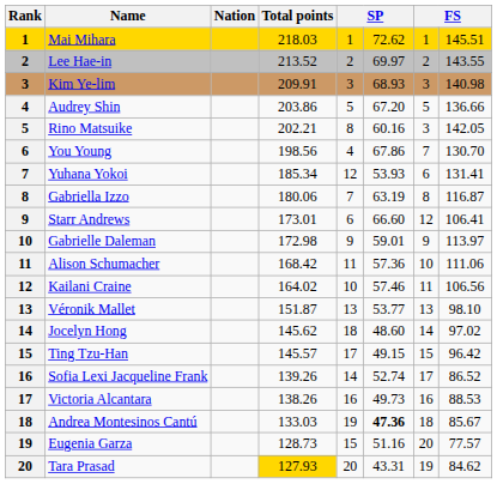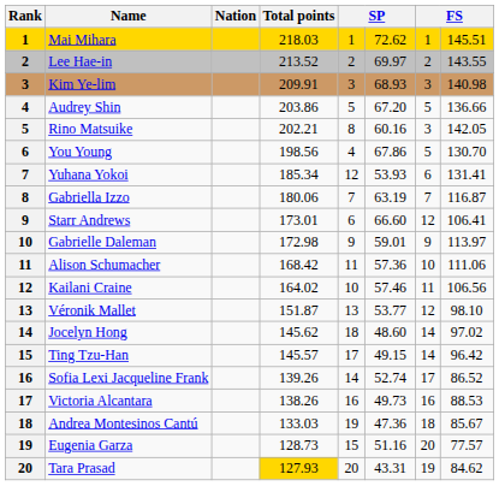 <table class="wikitable sortable">
 <tr>
 <th>Rank</th>
 <th>Name</th>
 <th>Nation</th>
 <th>Total points</th>
 <th colspan="2" width="80px"><a href='#'>SP</a></th>
 <th colspan="2" width="80px"><a href='#'>FS</a></th>
 </tr>
 <tr bgcolor="gold">
 <td align="center"><strong>1</strong></td>
 <td><a href='#'>Mai Mihara</a></td>
 <td></td>
 <td align="center">218.03</td>
 <td align="center">1</td>
 <td align="center">72.62</td>
 <td align="center">1</td>
 <td align="center">145.51</td>
 </tr>
 <tr bgcolor="silver">
 <td align="center"><strong>2</strong></td>
 <td><a href='#'>Lee Hae-in</a></td>
 <td></td>
 <td align="center">213.52</td>
 <td align="center">2</td>
 <td align="center">69.97</td>
 <td align="center">2</td>
 <td align="center">143.55</td>
 </tr>
 <tr bgcolor="cc9966">
 <td align="center"><strong>3</strong></td>
 <td><a href='#'>Kim Ye-lim</a></td>
 <td></td>
 <td align="center">209.91</td>
 <td align="center">3</td>
 <td align="center">68.93</td>
 <td align="center">3</td>
 <td align="center">140.98</td>
 </tr>
 <tr>
 <th>4</th>
 <td><a href='#'>Audrey Shin</a></td>
 <td></td>
 <td align="center">203.86</td>
 <td align="center">5</td>
 <td align="center">67.20</td>
 <td align="center">5</td>
 <td align="center">136.66</td>
 </tr>
 <tr>
 <th>5</th>
 <td><a href='#'>Rino Matsuike</a></td>
 <td></td>
 <td align="center">202.21</td>
 <td align="center">8</td>
 <td align="center">60.16</td>
 <td align="center">3</td>
 <td align="center">142.05</td>
 </tr>
 <tr>
 <th>6</th>
 <td><a href='#'>You Young</a></td>
 <td></td>
 <td align="center">198.56</td>
 <td align="center">4</td>
 <td align="center">67.86</td>
-<td align="center">7</td>
+<td align="center">5</td>
 <td align="center">130.70</td>
 </tr>
 <tr>
 <th>7</th>
 <td><a href='#'>Yuhana Yokoi</a></td>
 <td></td>
 <td align="center">185.34</td>
 <td align="center">12</td>
 <td align="center">53.93</td>
 <td align="center">6</td>
 <td align="center">131.41</td>
 </tr>
 <tr>
 <th>8</th>
 <td><a href='#'>Gabriella Izzo</a></td>
 <td></td>
 <td align="center">180.06</td>
 <td align="center">7</td>
 <td align="center">63.19</td>
-<td align="center">8</td>
+<td align="center">7</td>
 <td align="center">116.87</td>
 </tr>
 <tr>
 <th>9</th>
 <td><a href='#'>Starr Andrews</a></td>
 <td></td>
 <td align="center">173.01</td>
 <td align="center">6</td>
 <td align="center">66.60</td>
 <td align="center">12</td>
 <td align="center">106.41</td>
 </tr>
 <tr>
 <th>10</th>
 <td><a href='#'>Gabrielle Daleman</a></td>
 <td></td>
 <td align="center">172.98</td>
 <td align="center">9</td>
 <td align="center">59.01</td>
 <td align="center">9</td>
 <td align="center">113.97</td>
 </tr>
 <tr>
 <th>11</th>
 <td><a href='#'>Alison Schumacher</a></td>
 <td></td>
 <td align="center">168.42</td>
 <td align="center">11</td>
 <td align="center">57.36</td>
 <td align="center">10</td>
 <td align="center">111.06</td>
 </tr>
 <tr>
 <th>12</th>
 <td><a href='#'>Kailani Craine</a></td>
 <td></td>
 <td align="center">164.02</td>
 <td align="center">10</td>
 <td align="center">57.46</td>
 <td align="center">11</td>
 <td align="center">106.56</td>
 </tr>
 <tr>
 <th>13</th>
 <td><a href='#'>Véronik Mallet</a></td>
 <td></td>
 <td align="center">151.87</td>
 <td align="center">13</td>
 <td align="center">53.77</td>
-<td align="center">13</td>
+<td align="center">12</td>
 <td align="center">98.10</td>
 </tr>
 <tr>
 <th>14</th>
 <td><a href='#'>Jocelyn Hong</a></td>
 <td></td>
 <td align="center">145.62</td>
 <td align="center">18</td>
 <td align="center">48.60</td>
 <td align="center">14</td>
 <td align="center">97.02</td>
 </tr>
 <tr>
 <th>15</th>
 <td><a href='#'>Ting Tzu-Han</a></td>
 <td></td>
 <td align="center">145.57</td>
 <td align="center">17</td>
 <td align="center">49.15</td>
-<td align="center">15</td>
+<td align="center">14</td>
 <td align="center">96.42</td>
 </tr>
 <tr>
 <th>16</th>
 <td><a href='#'>Sofia Lexi Jacqueline Frank</a></td>
 <td></td>
 <td align="center">139.26</td>
 <td align="center">14</td>
 <td align="center">52.74</td>
 <td align="center">17</td>
 <td align="center">86.52</td>
 </tr>
 <tr>
 <th>17</th>
 <td><a href='#'>Victoria Alcantara</a></td>
 <td></td>
 <td align="center">138.26</td>
 <td align="center">16</td>
 <td align="center">49.73</td>
 <td align="center">16</td>
 <td align="center">88.53</td>
 </tr>
 <tr>
 <th>18</th>
 <td><a href='#'>Andrea Montesinos Cantú</a></td>
 <td></td>
 <td align="center">133.03</td>
 <td align="center">19</td>
-<td align="center"><strong>47.36</strong></td>
+<td align="center">47.36</td>
 <td align="center">18</td>
 <td align="center">85.67</td>
 </tr>
 <tr>
 <th>19</th>
 <td><a href='#'>Eugenia Garza</a></td>
 <td></td>
 <td align="center">128.73</td>
 <td align="center">15</td>
 <td align="center">51.16</td>
 <td align="center">20</td>
 <td align="center">77.57</td>
 </tr>
 <tr>
 <th>20</th>
 <td><a href='#'>Tara Prasad</a></td>
 <td></td>
 <td align="center" style="background: gold;">127.93</td>
 <td align="center">20</td>
 <td align="center">43.31</td>
 <td align="center">19</td>
 <td align="center">84.62</td>
 </tr>
 </table>
